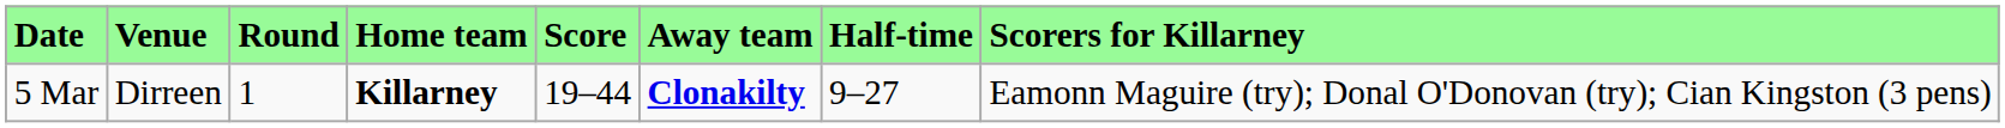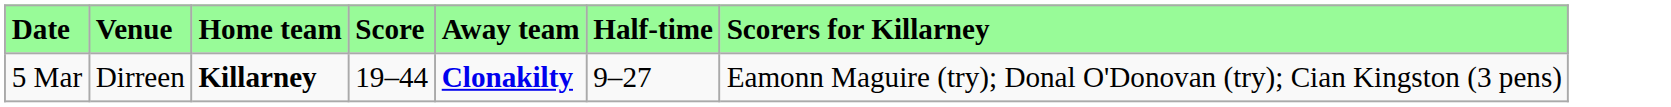 <table class="wikitable" style=" float:left; margin:0.5em auto; font-size:95%">
 <tr bgcolor="#98FB98">
 <td><strong>Date</strong></td>
 <td><strong>Venue</strong></td>
-<td><strong>Round</strong></td>
 <td><strong>Home team</strong></td>
 <td><strong>Score</strong></td>
 <td><strong>Away team</strong></td>
 <td><strong>Half-time</strong></td>
 <td><strong>Scorers for Killarney</strong></td>
 </tr>
 <tr>
 <td>5 Mar</td>
 <td>Dirreen</td>
-<td>1</td>
 <td><strong>Killarney</strong></td>
 <td>19–44</td>
 <td><strong><a href='#'>Clonakilty</a></strong></td>
 <td>9–27</td>
 <td>Eamonn Maguire (try); Donal O'Donovan (try); Cian Kingston (3 pens)</td>
 </tr>
 </table>
